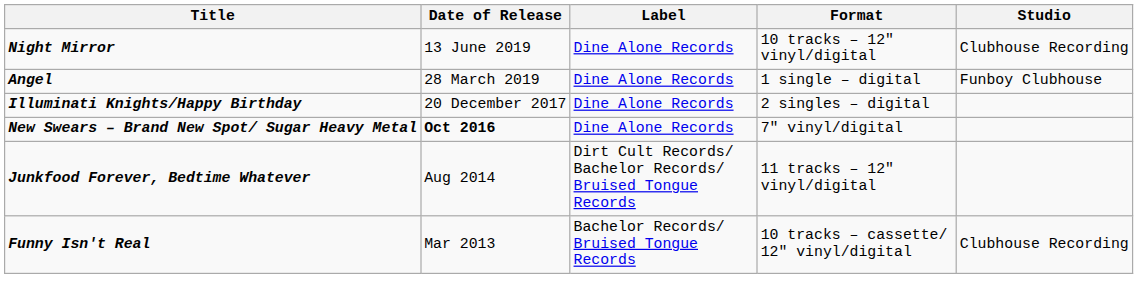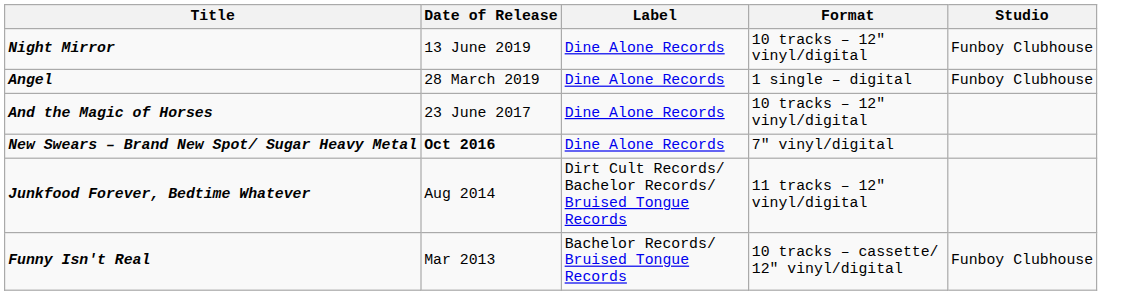 <table class="wikitable" style="font-size: 95%;">
 <tr>
 <th>Title</th>
 <th>Date of Release</th>
 <th style="width: 150px;">Label</th>
 <th style="width: 160px;">Format</th>
 <th>Studio</th>
 </tr>
 <tr>
 <td><strong><em>Night Mirror</em></strong></td>
 <td>13 June 2019</td>
 <td><a href='#'>Dine Alone Records</a></td>
 <td>10 tracks – 12" vinyl/digital</td>
-<td>Clubhouse Recording</td>
+<td>Funboy Clubhouse</td>
 </tr>
 <tr>
 <td><strong><em>Angel</em></strong></td>
 <td>28 March 2019</td>
 <td><a href='#'>Dine Alone Records</a></td>
 <td>1 single – digital</td>
 <td>Funboy Clubhouse</td>
 </tr>
 <tr>
-<td><strong><em>Illuminati Knights/Happy Birthday</em></strong></td>
-<td>20 December 2017</td>
+<td><strong><em>And the Magic of Horses</em></strong></td>
+<td>23 June 2017</td>
 <td><a href='#'>Dine Alone Records</a></td>
-<td>2 singles – digital</td>
+<td>10 tracks – 12" vinyl/digital</td>
 <td></td>
 </tr>
 <tr>
 <td><strong><em>New Swears – Brand New Spot/ Sugar Heavy Metal</em></strong></td>
 <td><strong>Oct 2016</strong></td>
 <td><a href='#'>Dine Alone Records</a></td>
 <td>7" vinyl/digital</td>
 <td></td>
 </tr>
 <tr>
 <td><strong><em>Junkfood Forever, Bedtime Whatever</em></strong></td>
 <td>Aug 2014</td>
 <td>Dirt Cult Records/ Bachelor Records/ <a href='#'>Bruised Tongue Records</a></td>
 <td>11 tracks – 12" vinyl/digital</td>
 <td></td>
 </tr>
 <tr>
 <td><strong><em>Funny Isn't Real</em></strong></td>
 <td>Mar 2013</td>
 <td>Bachelor Records/ <a href='#'>Bruised Tongue Records</a></td>
 <td>10 tracks – cassette/ 12" vinyl/digital</td>
-<td>Clubhouse Recording</td>
+<td>Funboy Clubhouse</td>
 </tr>
 </table>
